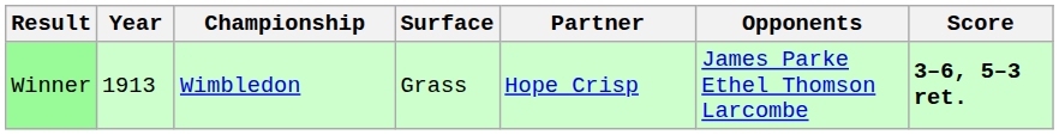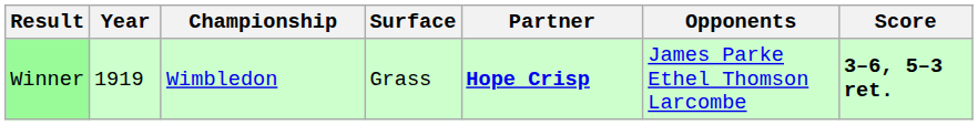 <table class="sortable wikitable">
 <tr>
 <th style="width:45px">Result</th>
 <th style="width:50px">Year</th>
 <th style="width:160px">Championship</th>
 <th style="width:50px">Surface</th>
 <th style="width:180px">Partner</th>
 <th style="width:180px">Opponents</th>
 <th style="width:130px" class="unsortable">Score</th>
 </tr>
 <tr style="background:#cfc;">
 <td style="background:#98fb98;">Winner</td>
-<td>1913</td>
+<td>1919</td>
 <td><a href='#'>Wimbledon</a></td>
 <td>Grass</td>
-<td> <a href='#'>Hope Crisp</a></td>
+<td><strong> <a href='#'>Hope Crisp</a></strong></td>
 <td> <a href='#'>James Parke</a> <br>  <a href='#'>Ethel Thomson Larcombe</a></td>
 <td><strong>3–6, 5–3 ret.</strong></td>
 </tr>
 </table>
